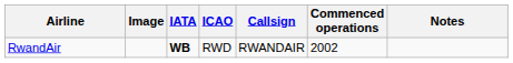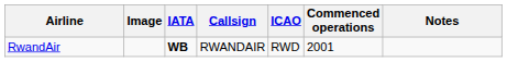 <table class="wikitable sortable">
 <tr valign="middle">
 <th style="width:150px;">Airline</th>
 <th>Image</th>
 <th><a href='#'>IATA</a></th>
+<th><a href='#'>Callsign</a></th>
 <th><a href='#'>ICAO</a></th>
-<th><a href='#'>Callsign</a></th>
 <th>Commenced<br>operations</th>
 <th style="width:150px;">Notes</th>
 </tr>
 <tr>
 <td><a href='#'>RwandAir</a></td>
 <td></td>
 <td><strong>WB</strong></td>
+<td>RWANDAIR</td>
 <td>RWD</td>
-<td>RWANDAIR</td>
-<td>2002</td>
+<td>2001</td>
 <td></td>
 </tr>
 </table>
